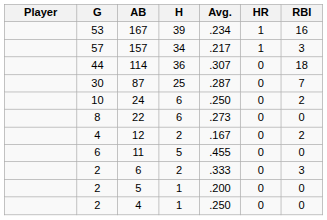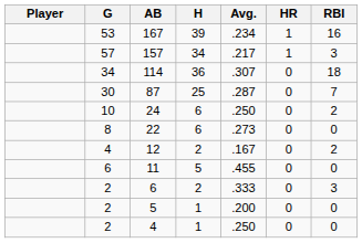 <table class="wikitable sortable">
 <tr>
 <th bgcolor="#DDDDFF" width="16%">Player</th>
 <th bgcolor="#DDDDFF" width="9%">G</th>
 <th bgcolor="#DDDDFF" width="9%">AB</th>
 <th bgcolor="#DDDDFF" width="9%">H</th>
 <th bgcolor="#DDDDFF" width="9%">Avg.</th>
 <th bgcolor="#DDDDFF" width="9%">HR</th>
 <th bgcolor="#DDDDFF" width="9%">RBI</th>
 </tr>
 <tr align="center">
 <td></td>
 <td>53</td>
 <td>167</td>
 <td>39</td>
 <td>.234</td>
 <td>1</td>
 <td>16</td>
 </tr>
 <tr align="center">
 <td></td>
 <td>57</td>
 <td>157</td>
 <td>34</td>
 <td>.217</td>
 <td>1</td>
 <td>3</td>
 </tr>
 <tr align="center">
 <td></td>
-<td>44</td>
+<td>34</td>
 <td>114</td>
 <td>36</td>
 <td>.307</td>
 <td>0</td>
 <td>18</td>
 </tr>
 <tr align="center">
 <td></td>
 <td>30</td>
 <td>87</td>
 <td>25</td>
 <td>.287</td>
 <td>0</td>
 <td>7</td>
 </tr>
 <tr align="center">
 <td></td>
 <td>10</td>
 <td>24</td>
 <td>6</td>
 <td>.250</td>
 <td>0</td>
 <td>2</td>
 </tr>
 <tr align="center">
 <td></td>
 <td>8</td>
 <td>22</td>
 <td>6</td>
 <td>.273</td>
 <td>0</td>
 <td>0</td>
 </tr>
 <tr align="center">
 <td></td>
 <td>4</td>
 <td>12</td>
 <td>2</td>
 <td>.167</td>
 <td>0</td>
 <td>2</td>
 </tr>
 <tr align="center">
 <td></td>
 <td>6</td>
 <td>11</td>
 <td>5</td>
 <td>.455</td>
 <td>0</td>
 <td>0</td>
 </tr>
 <tr align="center">
 <td></td>
 <td>2</td>
 <td>6</td>
 <td>2</td>
 <td>.333</td>
 <td>0</td>
 <td>3</td>
 </tr>
 <tr align="center">
 <td></td>
 <td>2</td>
 <td>5</td>
 <td>1</td>
 <td>.200</td>
 <td>0</td>
 <td>0</td>
 </tr>
 <tr align="center">
 <td></td>
 <td>2</td>
 <td>4</td>
 <td>1</td>
 <td>.250</td>
 <td>0</td>
 <td>0</td>
 </tr>
 </table>
